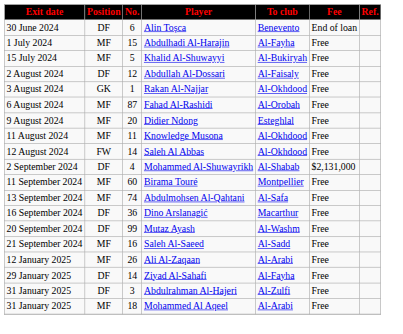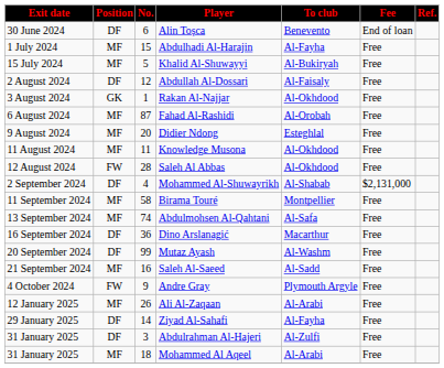 <table class="wikitable sortable">
 <tr>
 <th style="background:black; color:red;"><strong>Exit date</strong></th>
 <th style="background:black; color:red;"><strong>Position</strong></th>
 <th style="background:black; color:red;"><strong>No.</strong></th>
 <th style="background:black; color:red;"><strong>Player</strong></th>
 <th style="background:black; color:red;"><strong>To club</strong></th>
 <th style="background:black; color:red;"><strong>Fee</strong></th>
 <th style="background:black; color:red;"><strong>Ref.</strong></th>
 </tr>
 <tr>
 <td>30 June 2024</td>
 <td style="text-align:center;">DF</td>
 <td style="text-align:center;">6</td>
 <td style="text-align:left;"> <a href='#'>Alin Toșca</a></td>
 <td style="text-align:left;"> <a href='#'>Benevento</a></td>
 <td>End of loan</td>
 <td></td>
 </tr>
 <tr>
 <td>1 July 2024</td>
 <td style="text-align:center;">MF</td>
 <td style="text-align:center;">15</td>
 <td style="text-align:left;"> <a href='#'>Abdulhadi Al-Harajin</a></td>
 <td style="text-align:left;"> <a href='#'>Al-Fayha</a></td>
 <td>Free</td>
 <td></td>
 </tr>
 <tr>
 <td>15 July 2024</td>
 <td style="text-align:center;">MF</td>
 <td style="text-align:center;">5</td>
 <td style="text-align:left;"> <a href='#'>Khalid Al-Shuwayyi</a></td>
 <td style="text-align:left;"> <a href='#'>Al-Bukiryah</a></td>
 <td>Free</td>
 <td></td>
 </tr>
 <tr>
 <td>2 August 2024</td>
 <td style="text-align:center;">DF</td>
 <td style="text-align:center;">12</td>
 <td style="text-align:left;"> <a href='#'>Abdullah Al-Dossari</a></td>
 <td style="text-align:left;"> <a href='#'>Al-Faisaly</a></td>
 <td>Free</td>
 <td></td>
 </tr>
 <tr>
 <td>3 August 2024</td>
 <td style="text-align:center;">GK</td>
 <td style="text-align:center;">1</td>
 <td style="text-align:left;"> <a href='#'>Rakan Al-Najjar</a></td>
 <td style="text-align:left;"> <a href='#'>Al-Okhdood</a></td>
 <td>Free</td>
 <td></td>
 </tr>
 <tr>
 <td>6 August 2024</td>
 <td style="text-align:center;">MF</td>
 <td style="text-align:center;">87</td>
 <td style="text-align:left;"> <a href='#'>Fahad Al-Rashidi</a></td>
 <td style="text-align:left;"> <a href='#'>Al-Orobah</a></td>
 <td>Free</td>
 <td></td>
 </tr>
 <tr>
 <td>9 August 2024</td>
 <td style="text-align:center;">MF</td>
 <td style="text-align:center;">20</td>
 <td style="text-align:left;"> <a href='#'>Didier Ndong</a></td>
 <td style="text-align:left;"> <a href='#'>Esteghlal</a></td>
 <td>Free</td>
 <td></td>
 </tr>
 <tr>
 <td>11 August 2024</td>
 <td style="text-align:center;">MF</td>
 <td style="text-align:center;">11</td>
 <td style="text-align:left;"> <a href='#'>Knowledge Musona</a></td>
 <td style="text-align:left;"> <a href='#'>Al-Okhdood</a></td>
 <td>Free</td>
 <td></td>
 </tr>
 <tr>
 <td>12 August 2024</td>
 <td style="text-align:center;">FW</td>
-<td style="text-align:center;">14</td>
+<td style="text-align:center;">28</td>
 <td style="text-align:left;"> <a href='#'>Saleh Al Abbas</a></td>
 <td style="text-align:left;"> <a href='#'>Al-Okhdood</a></td>
 <td>Free</td>
 <td></td>
 </tr>
 <tr>
 <td>2 September 2024</td>
 <td style="text-align:center;">DF</td>
 <td style="text-align:center;">4</td>
 <td style="text-align:left;"> <a href='#'>Mohammed Al-Shuwayrikh</a></td>
 <td style="text-align:left;"> <a href='#'>Al-Shabab</a></td>
 <td>$2,131,000</td>
 <td></td>
 </tr>
 <tr>
 <td>11 September 2024</td>
 <td style="text-align:center;">MF</td>
-<td style="text-align:center;">60</td>
+<td style="text-align:center;">58</td>
 <td style="text-align:left;"> <a href='#'>Birama Touré</a></td>
 <td style="text-align:left;"> <a href='#'>Montpellier</a></td>
 <td>Free</td>
 <td></td>
 </tr>
 <tr>
 <td>13 September 2024</td>
 <td style="text-align:center;">MF</td>
 <td style="text-align:center;">74</td>
 <td style="text-align:left;"> <a href='#'>Abdulmohsen Al-Qahtani</a></td>
 <td style="text-align:left;"> <a href='#'>Al-Safa</a></td>
 <td>Free</td>
 <td></td>
 </tr>
 <tr>
 <td>16 September 2024</td>
 <td style="text-align:center;">DF</td>
 <td style="text-align:center;">36</td>
 <td style="text-align:left;"> <a href='#'>Dino Arslanagić</a></td>
 <td style="text-align:left;"> <a href='#'>Macarthur</a></td>
 <td>Free</td>
 <td></td>
 </tr>
 <tr>
 <td>20 September 2024</td>
 <td style="text-align:center;">DF</td>
 <td style="text-align:center;">99</td>
 <td style="text-align:left;"> <a href='#'>Mutaz Ayash</a></td>
 <td style="text-align:left;"> <a href='#'>Al-Washm</a></td>
 <td>Free</td>
 <td></td>
 </tr>
 <tr>
 <td>21 September 2024</td>
 <td style="text-align:center;">MF</td>
 <td style="text-align:center;">16</td>
 <td style="text-align:left;"> <a href='#'>Saleh Al-Saeed</a></td>
 <td style="text-align:left;"> <a href='#'>Al-Sadd</a></td>
 <td>Free</td>
 <td></td>
 </tr>
 <tr>
+<td>4 October 2024</td>
+<td style="text-align:center;">FW</td>
+<td style="text-align:center;">9</td>
+<td style="text-align:left;"> <a href='#'>Andre Gray</a></td>
+<td style="text-align:left;"> <a href='#'>Plymouth Argyle</a></td>
+<td>Free</td>
+<td></td>
+</tr>
+<tr>
 <td>12 January 2025</td>
 <td style="text-align:center;">MF</td>
 <td style="text-align:center;">26</td>
 <td style="text-align:left;"> <a href='#'>Ali Al-Zaqaan</a></td>
 <td style="text-align:left;"> <a href='#'>Al-Arabi</a></td>
 <td>Free</td>
 <td></td>
 </tr>
 <tr>
 <td>29 January 2025</td>
 <td style="text-align:center;">DF</td>
 <td style="text-align:center;">14</td>
 <td style="text-align:left;"> <a href='#'>Ziyad Al-Sahafi</a></td>
 <td style="text-align:left;"> <a href='#'>Al-Fayha</a></td>
 <td>Free</td>
 <td></td>
 </tr>
 <tr>
 <td>31 January 2025</td>
 <td style="text-align:center;">DF</td>
 <td style="text-align:center;">3</td>
 <td style="text-align:left;"> <a href='#'>Abdulrahman Al-Hajeri</a></td>
 <td style="text-align:left;"> <a href='#'>Al-Zulfi</a></td>
 <td>Free</td>
 <td></td>
 </tr>
 <tr>
 <td>31 January 2025</td>
 <td style="text-align:center;">MF</td>
 <td style="text-align:center;">18</td>
 <td style="text-align:left;"> <a href='#'>Mohammed Al Aqeel</a></td>
 <td style="text-align:left;"> <a href='#'>Al-Arabi</a></td>
 <td>Free</td>
 <td></td>
 </tr>
 <tr>
 </tr>
 </table>
